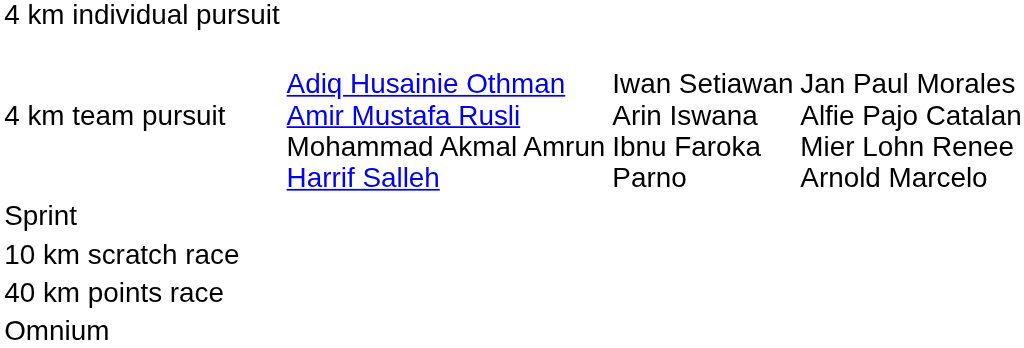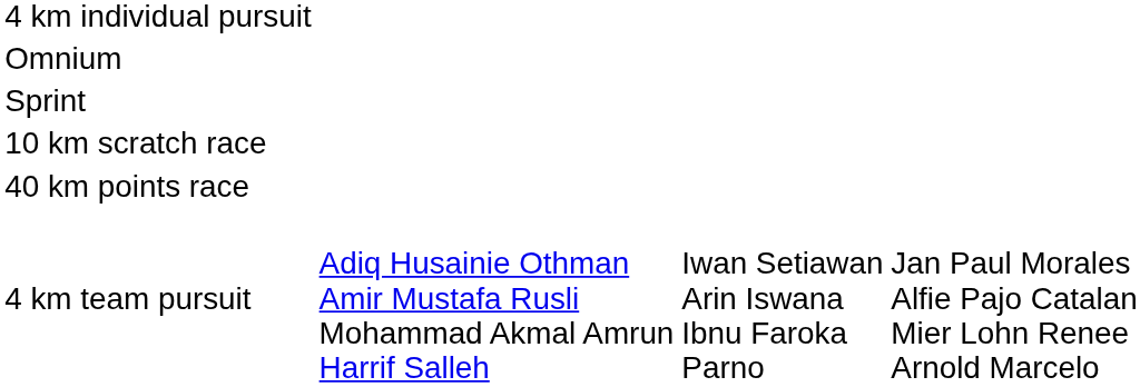 <table>
 <tr>
 <td>4 km individual pursuit</td>
 <td></td>
 <td></td>
 <td></td>
 </tr>
 <tr>
-<td>4 km team pursuit</td>
-<td nowrap=true><br><a href='#'>Adiq Husainie Othman</a><br><a href='#'>Amir Mustafa Rusli</a><br>Mohammad Akmal Amrun<br><a href='#'>Harrif Salleh</a></td>
-<td><br>Iwan Setiawan<br>Arin Iswana<br>Ibnu Faroka<br>Parno</td>
-<td><br>Jan Paul Morales<br>Alfie Pajo Catalan<br>Mier Lohn Renee<br>Arnold Marcelo</td>
+<td>Omnium</td>
+<td></td>
+<td></td>
+<td nowrap=true></td>
 </tr>
 <tr>
 <td>Sprint</td>
 <td></td>
 <td nowrap=true></td>
 <td></td>
 </tr>
 <tr>
 <td>10 km scratch race</td>
 <td></td>
 <td></td>
 <td></td>
 </tr>
 <tr>
 <td>40 km points race</td>
 <td></td>
 <td></td>
 <td></td>
 </tr>
 <tr>
-<td>Omnium</td>
-<td></td>
-<td></td>
-<td nowrap=true></td>
+<td>4 km team pursuit</td>
+<td nowrap=true><br><a href='#'>Adiq Husainie Othman</a><br><a href='#'>Amir Mustafa Rusli</a><br>Mohammad Akmal Amrun<br><a href='#'>Harrif Salleh</a></td>
+<td><br>Iwan Setiawan<br>Arin Iswana<br>Ibnu Faroka<br>Parno</td>
+<td><br>Jan Paul Morales<br>Alfie Pajo Catalan<br>Mier Lohn Renee<br>Arnold Marcelo</td>
 </tr>
 </table>
